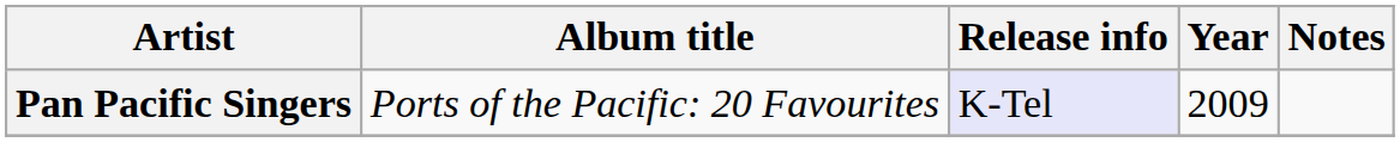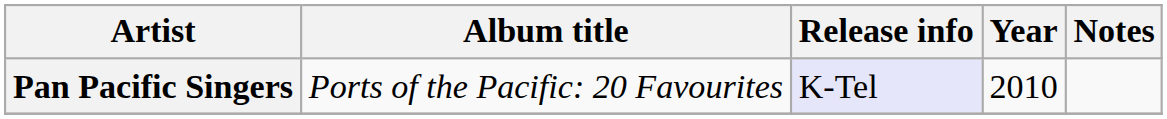 <table class="wikitable plainrowheaders sortable">
 <tr>
 <th scope="col">Artist</th>
 <th scope="col">Album title</th>
 <th scope="col">Release info</th>
 <th scope="col">Year</th>
 <th scope="col" class="unsortable">Notes</th>
 </tr>
 <tr>
 <th scope="row">Pan Pacific Singers</th>
 <td><em>Ports of the Pacific: 20 Favourites</em></td>
 <td style="background: lavender;">K-Tel</td>
-<td>2009</td>
+<td>2010</td>
 <td></td>
 </tr>
 <tr>
 </tr>
 </table>
